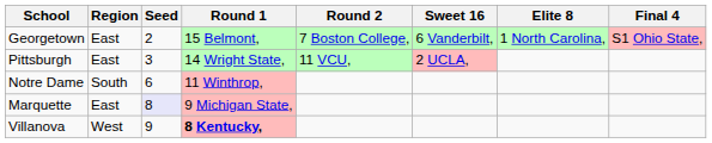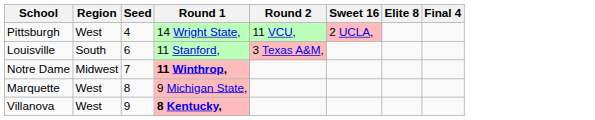 <table class="wikitable">
 <tr>
 <th>School</th>
 <th>Region</th>
 <th>Seed</th>
 <th>Round 1</th>
 <th>Round 2</th>
 <th>Sweet 16</th>
 <th>Elite 8</th>
 <th>Final 4</th>
 </tr>
 <tr>
-<td>Georgetown</td>
-<td>East</td>
-<td>2</td>
-<td style="background:#bfb;">15 <a href='#'>Belmont</a>, </td>
-<td style="background:#bfb;">7 <a href='#'>Boston College</a>, </td>
-<td style="background:#bfb;">6 <a href='#'>Vanderbilt</a>, </td>
-<td style="background:#bfb;">1 <a href='#'>North Carolina</a>, </td>
-<td style="background:#fbb;">S1 <a href='#'>Ohio State</a>, </td>
-</tr>
-<tr>
 <td>Pittsburgh</td>
-<td>East</td>
-<td>3</td>
+<td>West</td>
+<td>4</td>
 <td style="background:#bfb;">14 <a href='#'>Wright State</a>, </td>
 <td style="background:#bfb;">11 <a href='#'>VCU</a>, </td>
 <td style="background:#fbb;">2 <a href='#'>UCLA</a>, </td>
 <td></td>
 <td></td>
 </tr>
 <tr>
-<td>Notre Dame</td>
+<td>Louisville</td>
 <td>South</td>
 <td>6</td>
-<td style="background:#fbb;">11 <a href='#'>Winthrop</a>, </td>
+<td style="background:#bfb;">11 <a href='#'>Stanford</a>, </td>
+<td style="background:#fbb;">3 <a href='#'>Texas A&M</a>, </td>
+<td></td>
+<td></td>
+<td></td>
+</tr>
+<tr>
+<td>Notre Dame</td>
+<td>Midwest</td>
+<td>7</td>
+<td style="background:#fbb;"><strong>11 <a href='#'>Winthrop</a>, </strong></td>
 <td></td>
 <td></td>
 <td></td>
 <td></td>
 </tr>
 <tr>
 <td>Marquette</td>
-<td>East</td>
-<td style="background: lavender;">8</td>
+<td>West</td>
+<td>8</td>
 <td style="background:#fbb;">9 <a href='#'>Michigan State</a>, </td>
 <td></td>
 <td></td>
 <td></td>
 <td></td>
 </tr>
 <tr>
 <td>Villanova</td>
 <td>West</td>
 <td>9</td>
 <td style="background:#fbb;"><strong>8 <a href='#'>Kentucky</a>, </strong></td>
 <td></td>
 <td></td>
 <td></td>
 <td></td>
 </tr>
 </table>
